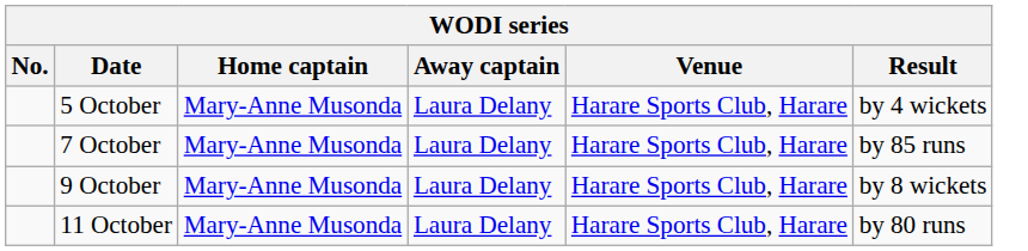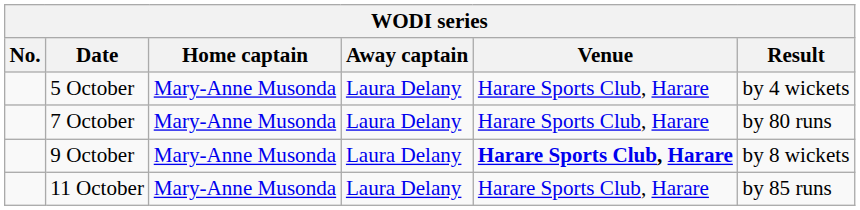 <table class="wikitable">
 <tr>
 <th colspan="9">WODI series</th>
 </tr>
 <tr>
 <th>No.</th>
 <th>Date</th>
 <th>Home captain</th>
 <th>Away captain</th>
 <th>Venue</th>
 <th>Result</th>
 </tr>
 <tr>
 <td></td>
 <td>5 October</td>
 <td><a href='#'>Mary-Anne Musonda</a></td>
 <td><a href='#'>Laura Delany</a></td>
 <td><a href='#'>Harare Sports Club</a>, <a href='#'>Harare</a></td>
 <td> by 4 wickets</td>
 </tr>
 <tr>
 <td></td>
 <td>7 October</td>
 <td><a href='#'>Mary-Anne Musonda</a></td>
 <td><a href='#'>Laura Delany</a></td>
 <td><a href='#'>Harare Sports Club</a>, <a href='#'>Harare</a></td>
-<td> by 85 runs</td>
+<td> by 80 runs</td>
 </tr>
 <tr>
 <td></td>
 <td>9 October</td>
 <td><a href='#'>Mary-Anne Musonda</a></td>
 <td><a href='#'>Laura Delany</a></td>
-<td><a href='#'>Harare Sports Club</a>, <a href='#'>Harare</a></td>
+<td><strong><a href='#'>Harare Sports Club</a>, <a href='#'>Harare</a></strong></td>
 <td> by 8 wickets</td>
 </tr>
 <tr>
 <td></td>
 <td>11 October</td>
 <td><a href='#'>Mary-Anne Musonda</a></td>
 <td><a href='#'>Laura Delany</a></td>
 <td><a href='#'>Harare Sports Club</a>, <a href='#'>Harare</a></td>
-<td> by 80 runs</td>
+<td> by 85 runs</td>
 </tr>
 </table>
